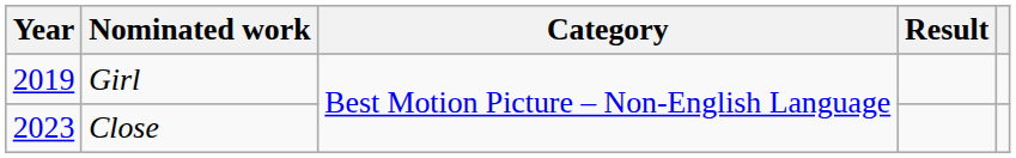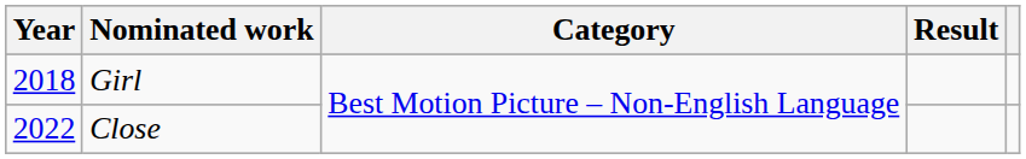 <table class="wikitable sortable">
 <tr>
 <th>Year</th>
 <th>Nominated work</th>
 <th>Category</th>
 <th>Result</th>
 <th class="unsortable"></th>
 </tr>
 <tr>
-<td><a href='#'>2019</a></td>
+<td><a href='#'>2018</a></td>
 <td><em>Girl</em></td>
 <td rowspan="2"><a href='#'>Best Motion Picture – Non-English Language</a></td>
 <td></td>
 <td></td>
 </tr>
 <tr>
-<td><a href='#'>2023</a></td>
+<td><a href='#'>2022</a></td>
 <td><em>Close</em></td>
 <td></td>
 <td></td>
 </tr>
 </table>
